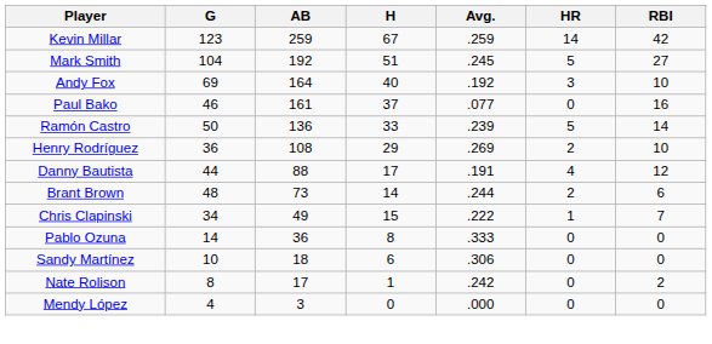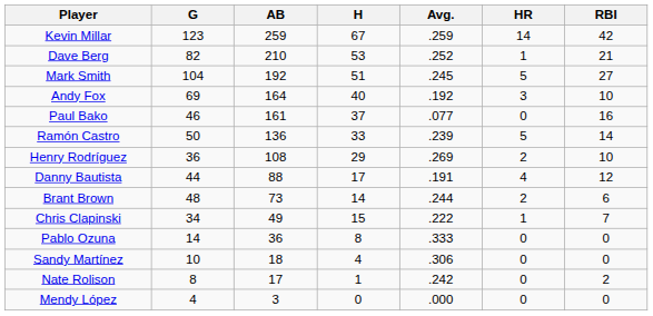 <table class="wikitable sortable">
 <tr>
 <th bgcolor="#DDDDFF" width="16%">Player</th>
 <th bgcolor="#DDDDFF" width="9%">G</th>
 <th bgcolor="#DDDDFF" width="9%">AB</th>
 <th bgcolor="#DDDDFF" width="9%">H</th>
 <th bgcolor="#DDDDFF" width="9%">Avg.</th>
 <th bgcolor="#DDDDFF" width="9%">HR</th>
 <th bgcolor="#DDDDFF" width="9%">RBI</th>
 </tr>
 <tr align="center">
 <td><a href='#'>Kevin Millar</a></td>
 <td>123</td>
 <td>259</td>
 <td>67</td>
 <td>.259</td>
 <td>14</td>
 <td>42</td>
+</tr>
+<tr align=center>
+<td><a href='#'>Dave Berg</a></td>
+<td>82</td>
+<td>210</td>
+<td>53</td>
+<td>.252</td>
+<td>1</td>
+<td>21</td>
 </tr>
 <tr align=center>
 <td><a href='#'>Mark Smith</a></td>
 <td>104</td>
 <td>192</td>
 <td>51</td>
 <td>.245</td>
 <td>5</td>
 <td>27</td>
 </tr>
 <tr align=center>
 <td><a href='#'>Andy Fox</a></td>
 <td>69</td>
 <td>164</td>
 <td>40</td>
 <td>.192</td>
 <td>3</td>
 <td>10</td>
 </tr>
 <tr align=center>
 <td><a href='#'>Paul Bako</a></td>
 <td>46</td>
 <td>161</td>
 <td>37</td>
 <td>.077</td>
 <td>0</td>
 <td>16</td>
 </tr>
 <tr align=center>
 <td><a href='#'>Ramón Castro</a></td>
 <td>50</td>
 <td>136</td>
 <td>33</td>
 <td>.239</td>
 <td>5</td>
 <td>14</td>
 </tr>
 <tr align=center>
 <td><a href='#'>Henry Rodríguez</a></td>
 <td>36</td>
 <td>108</td>
 <td>29</td>
 <td>.269</td>
 <td>2</td>
 <td>10</td>
 </tr>
 <tr align=center>
 <td><a href='#'>Danny Bautista</a></td>
 <td>44</td>
 <td>88</td>
 <td>17</td>
 <td>.191</td>
 <td>4</td>
 <td>12</td>
 </tr>
 <tr align=center>
 <td><a href='#'>Brant Brown</a></td>
 <td>48</td>
 <td>73</td>
 <td>14</td>
 <td>.244</td>
 <td>2</td>
 <td>6</td>
 </tr>
 <tr align=center>
 <td><a href='#'>Chris Clapinski</a></td>
 <td>34</td>
 <td>49</td>
 <td>15</td>
 <td>.222</td>
 <td>1</td>
 <td>7</td>
 </tr>
 <tr align=center>
 <td><a href='#'>Pablo Ozuna</a></td>
 <td>14</td>
 <td>36</td>
 <td>8</td>
 <td>.333</td>
 <td>0</td>
 <td>0</td>
 </tr>
 <tr align=center>
 <td><a href='#'>Sandy Martínez</a></td>
 <td>10</td>
 <td>18</td>
-<td>6</td>
+<td>4</td>
 <td>.306</td>
 <td>0</td>
 <td>0</td>
 </tr>
 <tr align=center>
 <td><a href='#'>Nate Rolison</a></td>
 <td>8</td>
 <td>17</td>
 <td>1</td>
 <td>.242</td>
 <td>0</td>
 <td>2</td>
 </tr>
 <tr align=center>
 <td><a href='#'>Mendy López</a></td>
 <td>4</td>
 <td>3</td>
 <td>0</td>
 <td>.000</td>
 <td>0</td>
 <td>0</td>
 </tr>
 </table>
